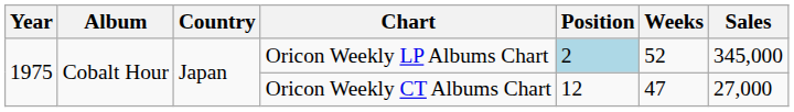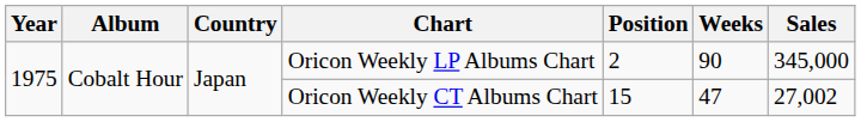 <table class="wikitable">
 <tr>
 <th>Year</th>
 <th>Album</th>
 <th>Country</th>
 <th>Chart</th>
 <th>Position</th>
 <th>Weeks</th>
 <th>Sales</th>
 </tr>
 <tr>
 <td rowspan="2">1975</td>
 <td rowspan="2">Cobalt Hour</td>
 <td rowspan="2">Japan</td>
 <td rowspan="1">Oricon Weekly <a href='#'>LP</a> Albums Chart</td>
-<td style="background: lightblue;">2</td>
-<td>52</td>
+<td>2</td>
+<td>90</td>
 <td>345,000</td>
 </tr>
 <tr>
 <td>Oricon Weekly <a href='#'>CT</a> Albums Chart</td>
-<td>12</td>
+<td>15</td>
 <td>47</td>
-<td>27,000</td>
+<td>27,002</td>
 </tr>
 </table>
